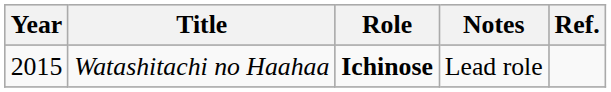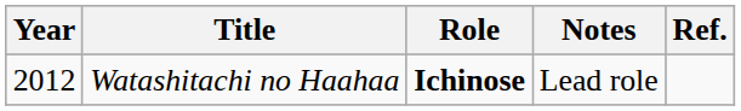 <table class="wikitable">
 <tr>
 <th>Year</th>
 <th>Title</th>
 <th>Role</th>
 <th>Notes</th>
 <th>Ref.</th>
 </tr>
 <tr>
-<td>2015</td>
+<td>2012</td>
 <td><em>Watashitachi no Haahaa</em></td>
 <td><strong>Ichinose</strong></td>
 <td>Lead role</td>
 <td></td>
 </tr>
 </table>
